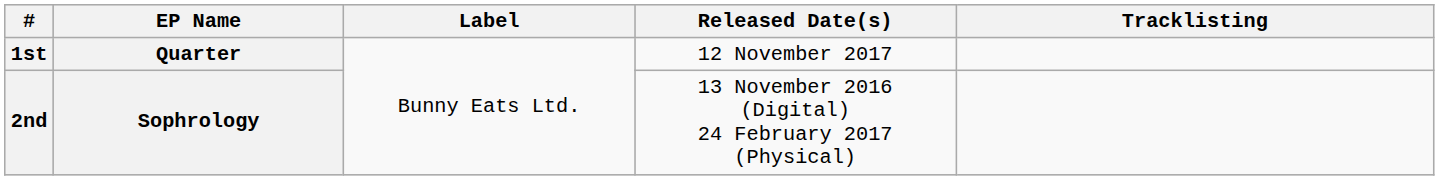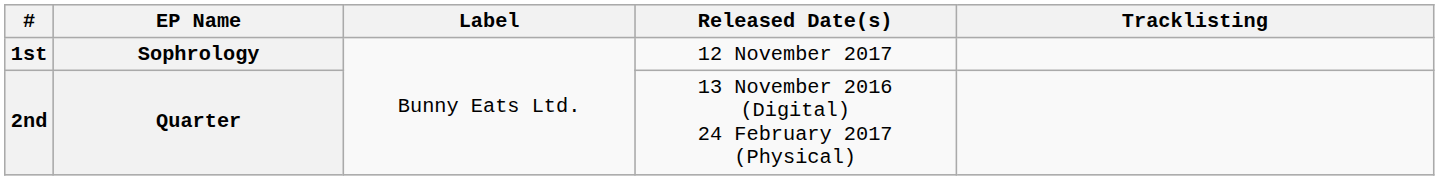 <table class="wikitable">
 <tr>
 <th align="left" width="25px">#</th>
 <th align="left" width="180px">EP Name</th>
 <th align="left" width="180px">Label</th>
 <th align="left" width="200px">Released Date(s)</th>
 <th align="left" width="300px">Tracklisting</th>
 </tr>
 <tr align="center">
 <th>1st</th>
-<th>Quarter </th>
+<th>Sophrology </th>
 <td rowspan="2">Bunny Eats Ltd.</td>
 <td>12 November 2017</td>
 <td></td>
 </tr>
 <tr align="center">
 <th>2nd</th>
-<th>Sophrology </th>
+<th>Quarter </th>
 <td>13 November 2016 (Digital)<br> 24 February 2017 (Physical)</td>
 <td></td>
 </tr>
 </table>
